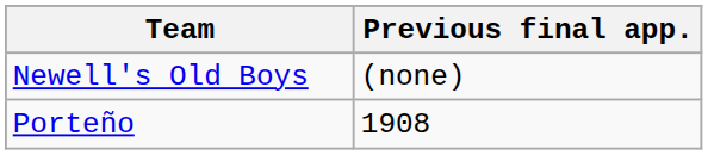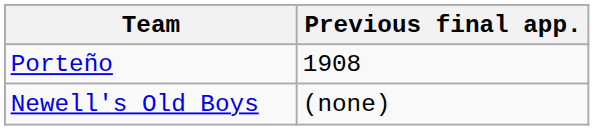 <table class="wikitable">
 <tr>
 <th width=150px>Team</th>
 <th width=150px>Previous final app.</th>
 </tr>
 <tr>
+<td><a href='#'>Porteño</a></td>
+<td>1908</td>
+</tr>
+<tr>
 <td><a href='#'>Newell's Old Boys</a></td>
 <td>(none)</td>
 </tr>
-<tr>
-<td><a href='#'>Porteño</a></td>
-<td>1908</td>
-</tr>
 </table>
